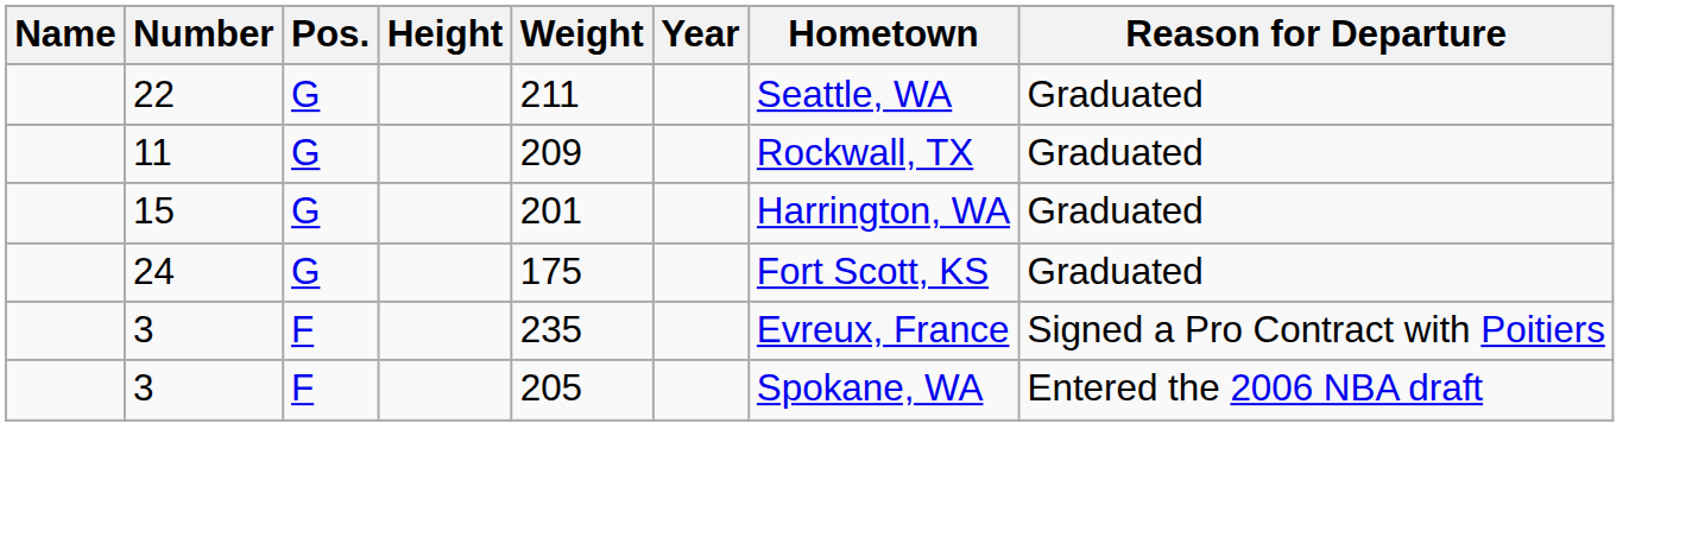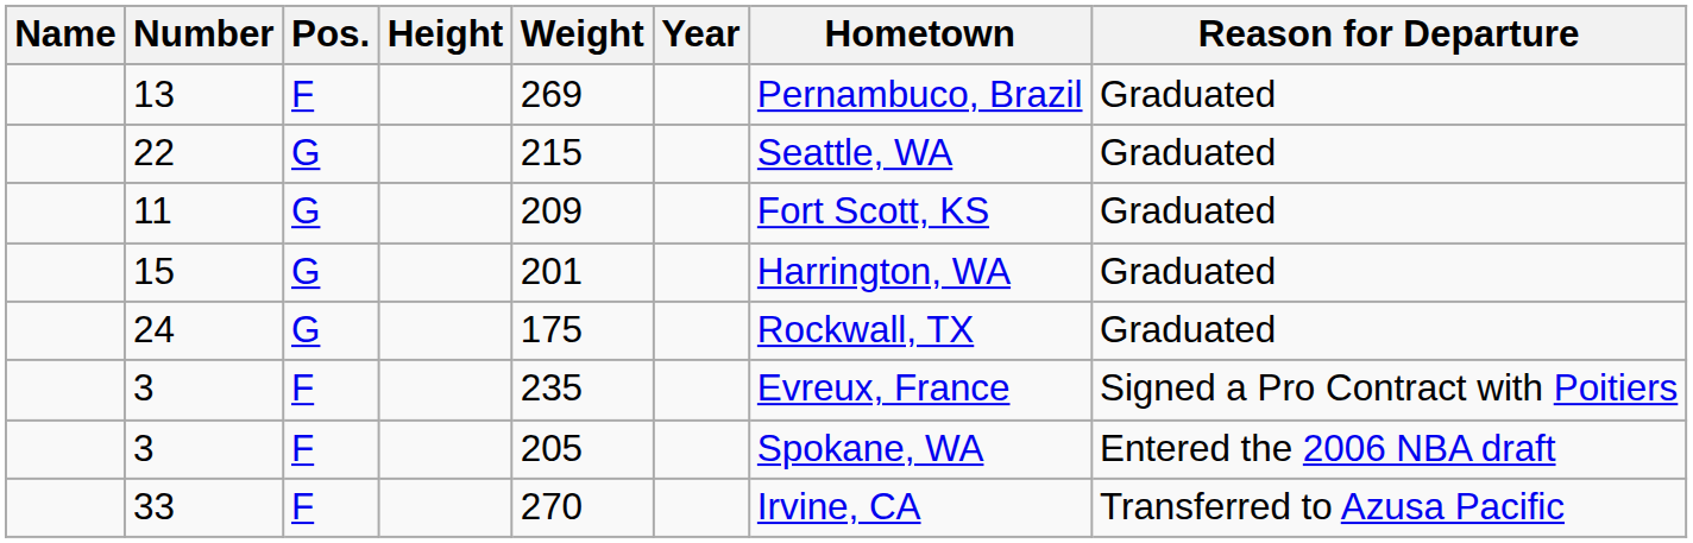 <table class="wikitable sortable" border="1">
 <tr>
 <th>Name</th>
 <th>Number</th>
 <th>Pos.</th>
 <th>Height</th>
 <th>Weight</th>
 <th>Year</th>
 <th>Hometown</th>
 <th class="unsortable">Reason for Departure</th>
 </tr>
 <tr>
 <td></td>
+<td>13</td>
+<td><a href='#'>F</a></td>
+<td></td>
+<td>269</td>
+<td></td>
+<td><a href='#'>Pernambuco, Brazil</a></td>
+<td>Graduated</td>
+</tr>
+<tr>
+<td></td>
 <td>22</td>
 <td><a href='#'>G</a></td>
 <td></td>
-<td>211</td>
+<td>215</td>
 <td></td>
 <td><a href='#'>Seattle, WA</a></td>
 <td>Graduated</td>
 </tr>
 <tr>
 <td></td>
 <td>11</td>
 <td><a href='#'>G</a></td>
 <td></td>
 <td>209</td>
 <td></td>
-<td><a href='#'>Rockwall, TX</a></td>
+<td><a href='#'>Fort Scott, KS</a></td>
 <td>Graduated</td>
 </tr>
 <tr>
 <td></td>
 <td>15</td>
 <td><a href='#'>G</a></td>
 <td></td>
 <td>201</td>
 <td></td>
 <td><a href='#'>Harrington, WA</a></td>
 <td>Graduated</td>
 </tr>
 <tr>
 <td></td>
 <td>24</td>
 <td><a href='#'>G</a></td>
 <td></td>
 <td>175</td>
 <td></td>
-<td><a href='#'>Fort Scott, KS</a></td>
+<td><a href='#'>Rockwall, TX</a></td>
 <td>Graduated</td>
 </tr>
 <tr>
 <td></td>
 <td>3</td>
 <td><a href='#'>F</a></td>
 <td></td>
 <td>235</td>
 <td></td>
 <td><a href='#'>Evreux, France</a></td>
 <td>Signed a Pro Contract with <a href='#'>Poitiers</a></td>
 </tr>
 <tr>
 <td></td>
 <td>3</td>
 <td><a href='#'>F</a></td>
 <td></td>
 <td>205</td>
 <td></td>
 <td><a href='#'>Spokane, WA</a></td>
 <td>Entered the <a href='#'>2006 NBA draft</a></td>
 </tr>
+<tr>
+<td></td>
+<td>33</td>
+<td><a href='#'>F</a></td>
+<td></td>
+<td>270</td>
+<td></td>
+<td><a href='#'>Irvine, CA</a></td>
+<td>Transferred to <a href='#'>Azusa Pacific</a></td>
+</tr>
 </table>
